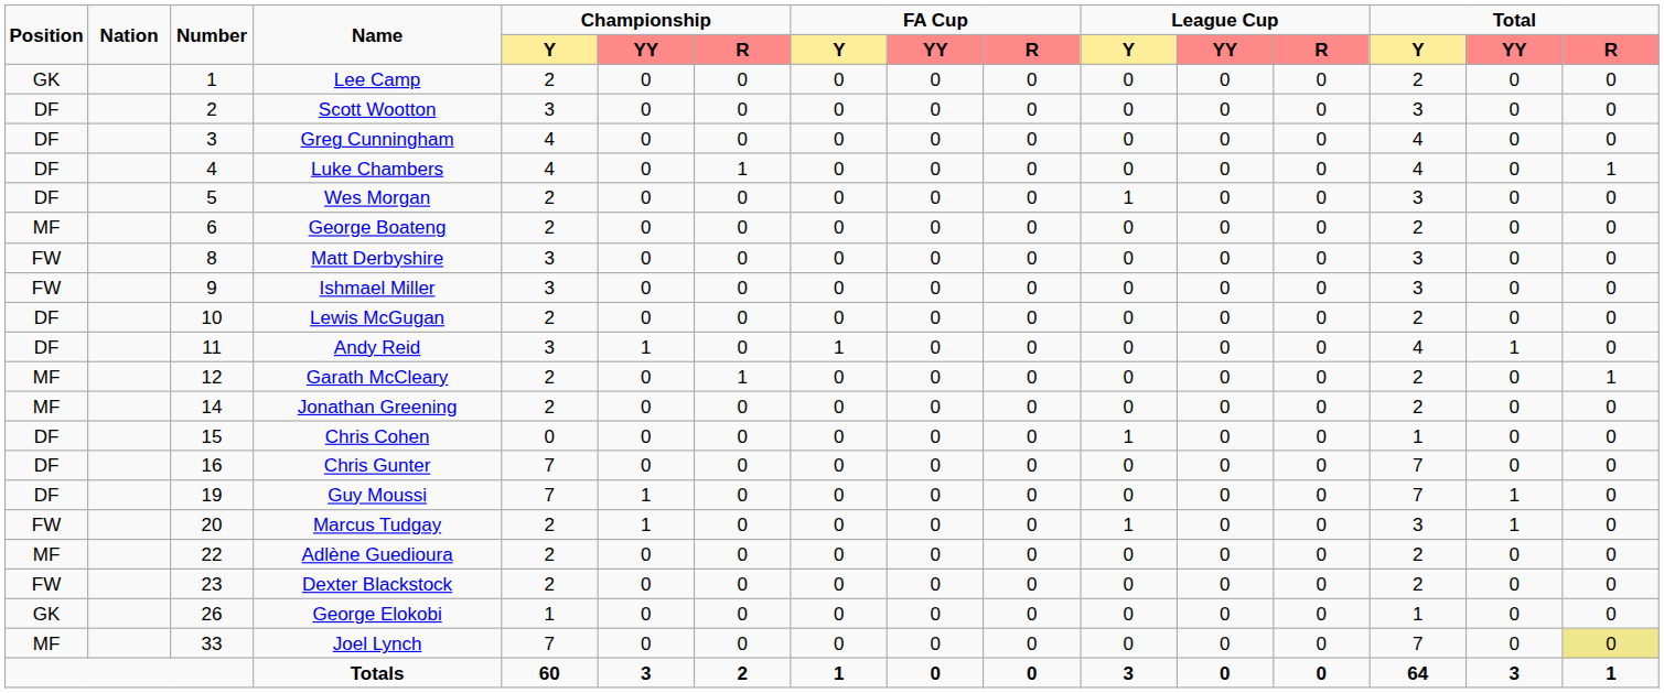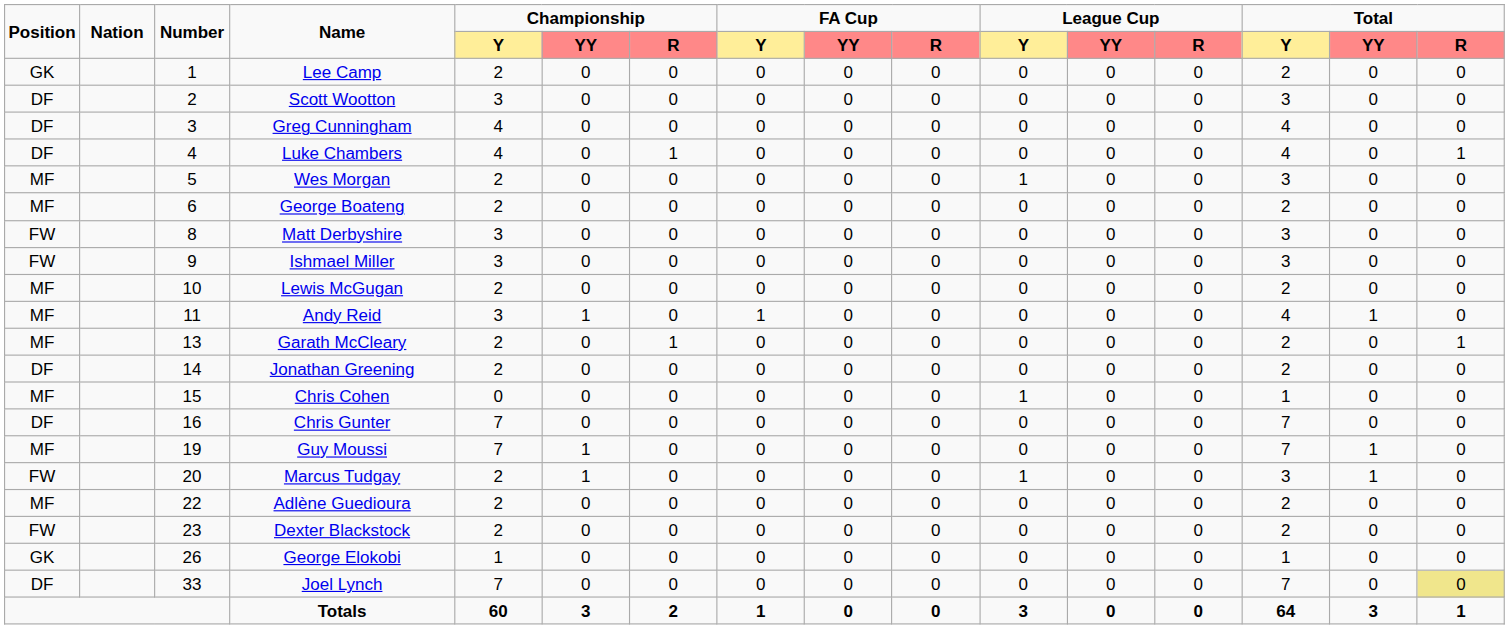 <table class="wikitable" style="font-size: 95%; text-align: center;">
 <tr style="text-align:center;">
 <td rowspan="2"  style="width:5%; "><strong>Position</strong></td>
 <td rowspan="2"  style="width:5%; "><strong>Nation</strong></td>
 <td rowspan="2"  style="width:5%; "><strong>Number</strong></td>
 <td rowspan="2"  style="width:15%; "><strong>Name</strong></td>
 <td colspan="3"><strong>Championship</strong></td>
 <td colspan="3"><strong>FA Cup</strong></td>
 <td colspan="3"><strong>League Cup</strong></td>
 <td colspan="3"><strong>Total</strong></td>
 </tr>
 <tr>
 <th style="width:60px; background:#fe9;">Y</th>
 <th style="width:60px; background:#ff8888;">YY</th>
 <th style="width:60px; background:#ff8888;">R</th>
 <th style="width:60px; background:#fe9;">Y</th>
 <th style="width:60px; background:#ff8888;">YY</th>
 <th style="width:60px; background:#ff8888;">R</th>
 <th style="width:60px; background:#fe9;">Y</th>
 <th style="width:60px; background:#ff8888;">YY</th>
 <th style="width:60px; background:#ff8888;">R</th>
 <th style="width:60px; background:#fe9;">Y</th>
 <th style="width:60px; background:#ff8888;">YY</th>
 <th style="width:60px; background:#ff8888;">R</th>
 </tr>
 <tr>
 <td>GK</td>
 <td></td>
 <td>1</td>
 <td><a href='#'>Lee Camp</a></td>
 <td>2</td>
 <td>0</td>
 <td>0</td>
 <td>0</td>
 <td>0</td>
 <td>0</td>
 <td>0</td>
 <td>0</td>
 <td>0</td>
 <td>2</td>
 <td>0</td>
 <td>0</td>
 </tr>
 <tr>
 <td>DF</td>
 <td></td>
 <td>2</td>
 <td><a href='#'>Scott Wootton</a></td>
 <td>3</td>
 <td>0</td>
 <td>0</td>
 <td>0</td>
 <td>0</td>
 <td>0</td>
 <td>0</td>
 <td>0</td>
 <td>0</td>
 <td>3</td>
 <td>0</td>
 <td>0</td>
 </tr>
 <tr>
 <td>DF</td>
 <td></td>
 <td>3</td>
 <td><a href='#'>Greg Cunningham</a></td>
 <td>4</td>
 <td>0</td>
 <td>0</td>
 <td>0</td>
 <td>0</td>
 <td>0</td>
 <td>0</td>
 <td>0</td>
 <td>0</td>
 <td>4</td>
 <td>0</td>
 <td>0</td>
 </tr>
 <tr>
 <td>DF</td>
 <td></td>
 <td>4</td>
 <td><a href='#'>Luke Chambers</a></td>
 <td>4</td>
 <td>0</td>
 <td>1</td>
 <td>0</td>
 <td>0</td>
 <td>0</td>
 <td>0</td>
 <td>0</td>
 <td>0</td>
 <td>4</td>
 <td>0</td>
 <td>1</td>
 </tr>
 <tr>
-<td>DF</td>
+<td>MF</td>
 <td></td>
 <td>5</td>
 <td><a href='#'>Wes Morgan</a></td>
 <td>2</td>
 <td>0</td>
 <td>0</td>
 <td>0</td>
 <td>0</td>
 <td>0</td>
 <td>1</td>
 <td>0</td>
 <td>0</td>
 <td>3</td>
 <td>0</td>
 <td>0</td>
 </tr>
 <tr>
 <td>MF</td>
 <td></td>
 <td>6</td>
 <td><a href='#'>George Boateng</a></td>
 <td>2</td>
 <td>0</td>
 <td>0</td>
 <td>0</td>
 <td>0</td>
 <td>0</td>
 <td>0</td>
 <td>0</td>
 <td>0</td>
 <td>2</td>
 <td>0</td>
 <td>0</td>
 </tr>
 <tr>
 <td>FW</td>
 <td></td>
 <td>8</td>
 <td><a href='#'>Matt Derbyshire</a></td>
 <td>3</td>
 <td>0</td>
 <td>0</td>
 <td>0</td>
 <td>0</td>
 <td>0</td>
 <td>0</td>
 <td>0</td>
 <td>0</td>
 <td>3</td>
 <td>0</td>
 <td>0</td>
 </tr>
 <tr>
 <td>FW</td>
 <td></td>
 <td>9</td>
 <td><a href='#'>Ishmael Miller</a></td>
 <td>3</td>
 <td>0</td>
 <td>0</td>
 <td>0</td>
 <td>0</td>
 <td>0</td>
 <td>0</td>
 <td>0</td>
 <td>0</td>
 <td>3</td>
 <td>0</td>
 <td>0</td>
 </tr>
 <tr>
-<td>DF</td>
+<td>MF</td>
 <td></td>
 <td>10</td>
 <td><a href='#'>Lewis McGugan</a></td>
 <td>2</td>
 <td>0</td>
 <td>0</td>
 <td>0</td>
 <td>0</td>
 <td>0</td>
 <td>0</td>
 <td>0</td>
 <td>0</td>
 <td>2</td>
 <td>0</td>
 <td>0</td>
 </tr>
 <tr>
-<td>DF</td>
+<td>MF</td>
 <td></td>
 <td>11</td>
 <td><a href='#'>Andy Reid</a></td>
 <td>3</td>
 <td>1</td>
 <td>0</td>
 <td>1</td>
 <td>0</td>
 <td>0</td>
 <td>0</td>
 <td>0</td>
 <td>0</td>
 <td>4</td>
 <td>1</td>
 <td>0</td>
 </tr>
 <tr>
 <td>MF</td>
 <td></td>
-<td>12</td>
+<td>13</td>
 <td><a href='#'>Garath McCleary</a></td>
 <td>2</td>
 <td>0</td>
 <td>1</td>
 <td>0</td>
 <td>0</td>
 <td>0</td>
 <td>0</td>
 <td>0</td>
 <td>0</td>
 <td>2</td>
 <td>0</td>
 <td>1</td>
 </tr>
 <tr>
-<td>MF</td>
+<td>DF</td>
 <td></td>
 <td>14</td>
 <td><a href='#'>Jonathan Greening</a></td>
 <td>2</td>
 <td>0</td>
 <td>0</td>
 <td>0</td>
 <td>0</td>
 <td>0</td>
 <td>0</td>
 <td>0</td>
 <td>0</td>
 <td>2</td>
 <td>0</td>
 <td>0</td>
 </tr>
 <tr>
-<td>DF</td>
+<td>MF</td>
 <td></td>
 <td>15</td>
 <td><a href='#'>Chris Cohen</a></td>
 <td>0</td>
 <td>0</td>
 <td>0</td>
 <td>0</td>
 <td>0</td>
 <td>0</td>
 <td>1</td>
 <td>0</td>
 <td>0</td>
 <td>1</td>
 <td>0</td>
 <td>0</td>
 </tr>
 <tr>
 <td>DF</td>
 <td></td>
 <td>16</td>
 <td><a href='#'>Chris Gunter</a></td>
 <td>7</td>
 <td>0</td>
 <td>0</td>
 <td>0</td>
 <td>0</td>
 <td>0</td>
 <td>0</td>
 <td>0</td>
 <td>0</td>
 <td>7</td>
 <td>0</td>
 <td>0</td>
 </tr>
 <tr>
-<td>DF</td>
+<td>MF</td>
 <td></td>
 <td>19</td>
 <td><a href='#'>Guy Moussi</a></td>
 <td>7</td>
 <td>1</td>
 <td>0</td>
 <td>0</td>
 <td>0</td>
 <td>0</td>
 <td>0</td>
 <td>0</td>
 <td>0</td>
 <td>7</td>
 <td>1</td>
 <td>0</td>
 </tr>
 <tr>
 <td>FW</td>
 <td></td>
 <td>20</td>
 <td><a href='#'>Marcus Tudgay</a></td>
 <td>2</td>
 <td>1</td>
 <td>0</td>
 <td>0</td>
 <td>0</td>
 <td>0</td>
 <td>1</td>
 <td>0</td>
 <td>0</td>
 <td>3</td>
 <td>1</td>
 <td>0</td>
 </tr>
 <tr>
 <td>MF</td>
 <td></td>
 <td>22</td>
 <td><a href='#'>Adlène Guedioura</a></td>
 <td>2</td>
 <td>0</td>
 <td>0</td>
 <td>0</td>
 <td>0</td>
 <td>0</td>
 <td>0</td>
 <td>0</td>
 <td>0</td>
 <td>2</td>
 <td>0</td>
 <td>0</td>
 </tr>
 <tr>
 <td>FW</td>
 <td></td>
 <td>23</td>
 <td><a href='#'>Dexter Blackstock</a></td>
 <td>2</td>
 <td>0</td>
 <td>0</td>
 <td>0</td>
 <td>0</td>
 <td>0</td>
 <td>0</td>
 <td>0</td>
 <td>0</td>
 <td>2</td>
 <td>0</td>
 <td>0</td>
 </tr>
 <tr>
 <td>GK</td>
 <td></td>
 <td>26</td>
 <td><a href='#'>George Elokobi</a></td>
 <td>1</td>
 <td>0</td>
 <td>0</td>
 <td>0</td>
 <td>0</td>
 <td>0</td>
 <td>0</td>
 <td>0</td>
 <td>0</td>
 <td>1</td>
 <td>0</td>
 <td>0</td>
 </tr>
 <tr>
-<td>MF</td>
+<td>DF</td>
 <td></td>
 <td>33</td>
 <td><a href='#'>Joel Lynch</a></td>
 <td>7</td>
 <td>0</td>
 <td>0</td>
 <td>0</td>
 <td>0</td>
 <td>0</td>
 <td>0</td>
 <td>0</td>
 <td>0</td>
 <td>7</td>
 <td>0</td>
 <td style="background: khaki;">0</td>
 </tr>
 <tr>
 <td colspan="3"></td>
 <td><strong>Totals</strong></td>
 <td><strong>60</strong></td>
 <td><strong>3</strong></td>
 <td><strong>2</strong></td>
 <td><strong>1</strong></td>
 <td><strong>0</strong></td>
 <td><strong>0</strong></td>
 <td><strong>3</strong></td>
 <td><strong>0</strong></td>
 <td><strong>0</strong></td>
 <td><strong>64</strong></td>
 <td><strong>3</strong></td>
 <td><strong>1</strong></td>
 </tr>
 </table>
